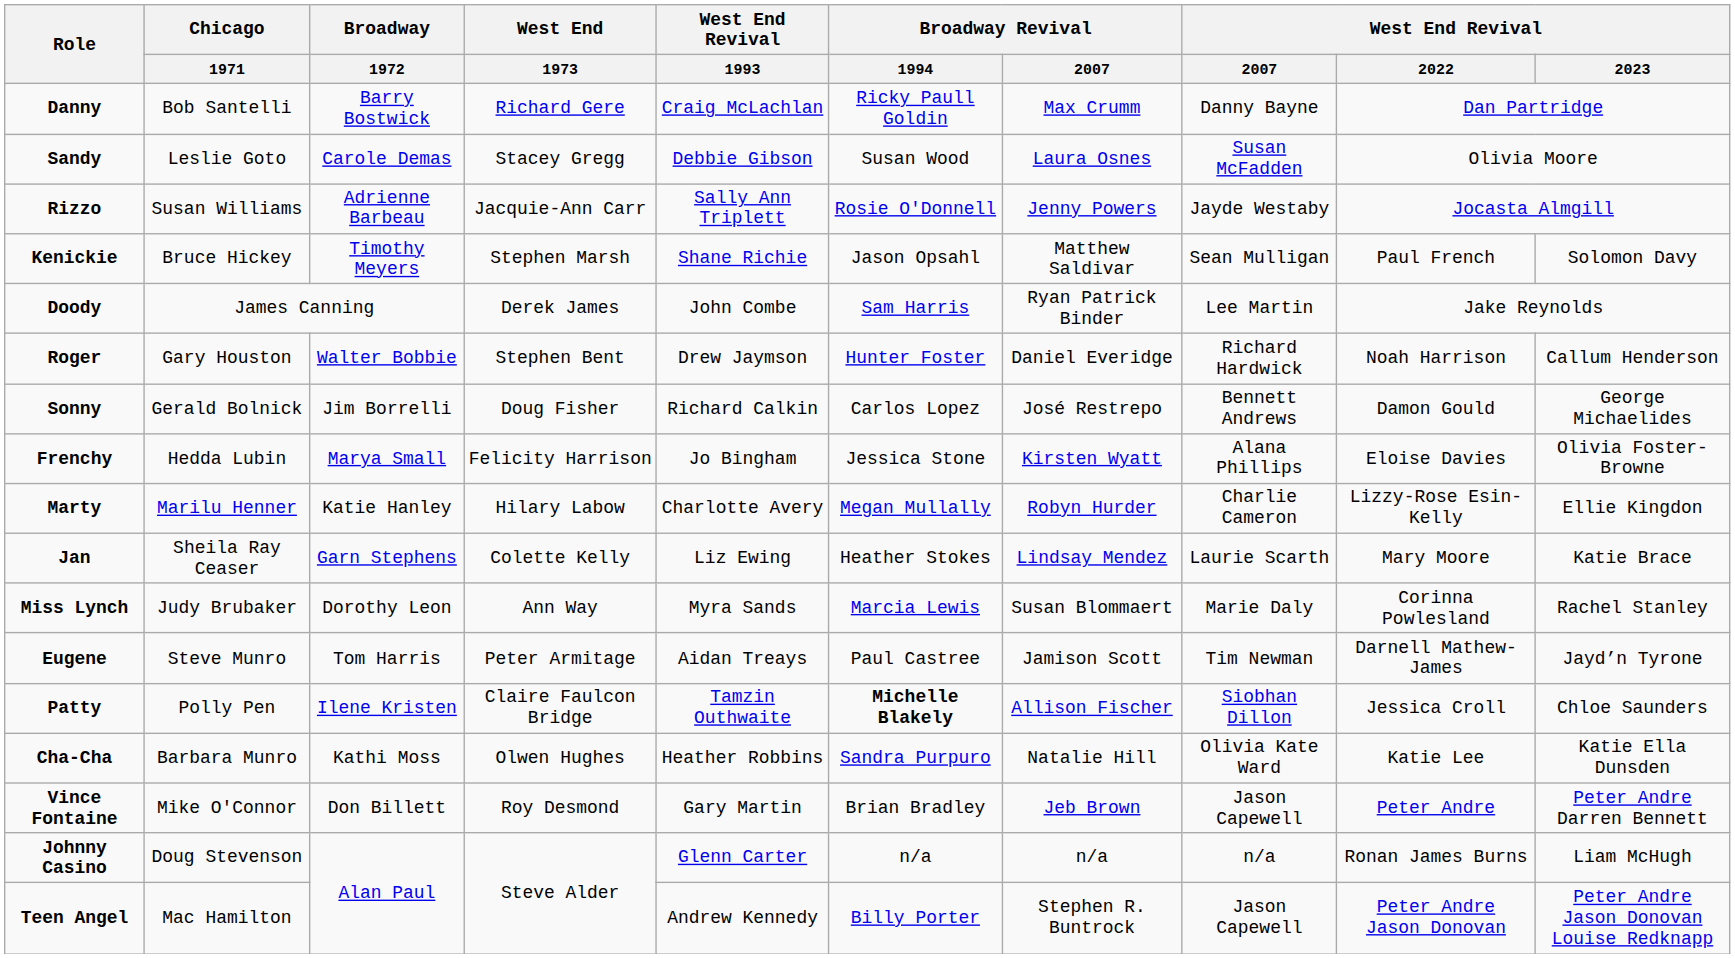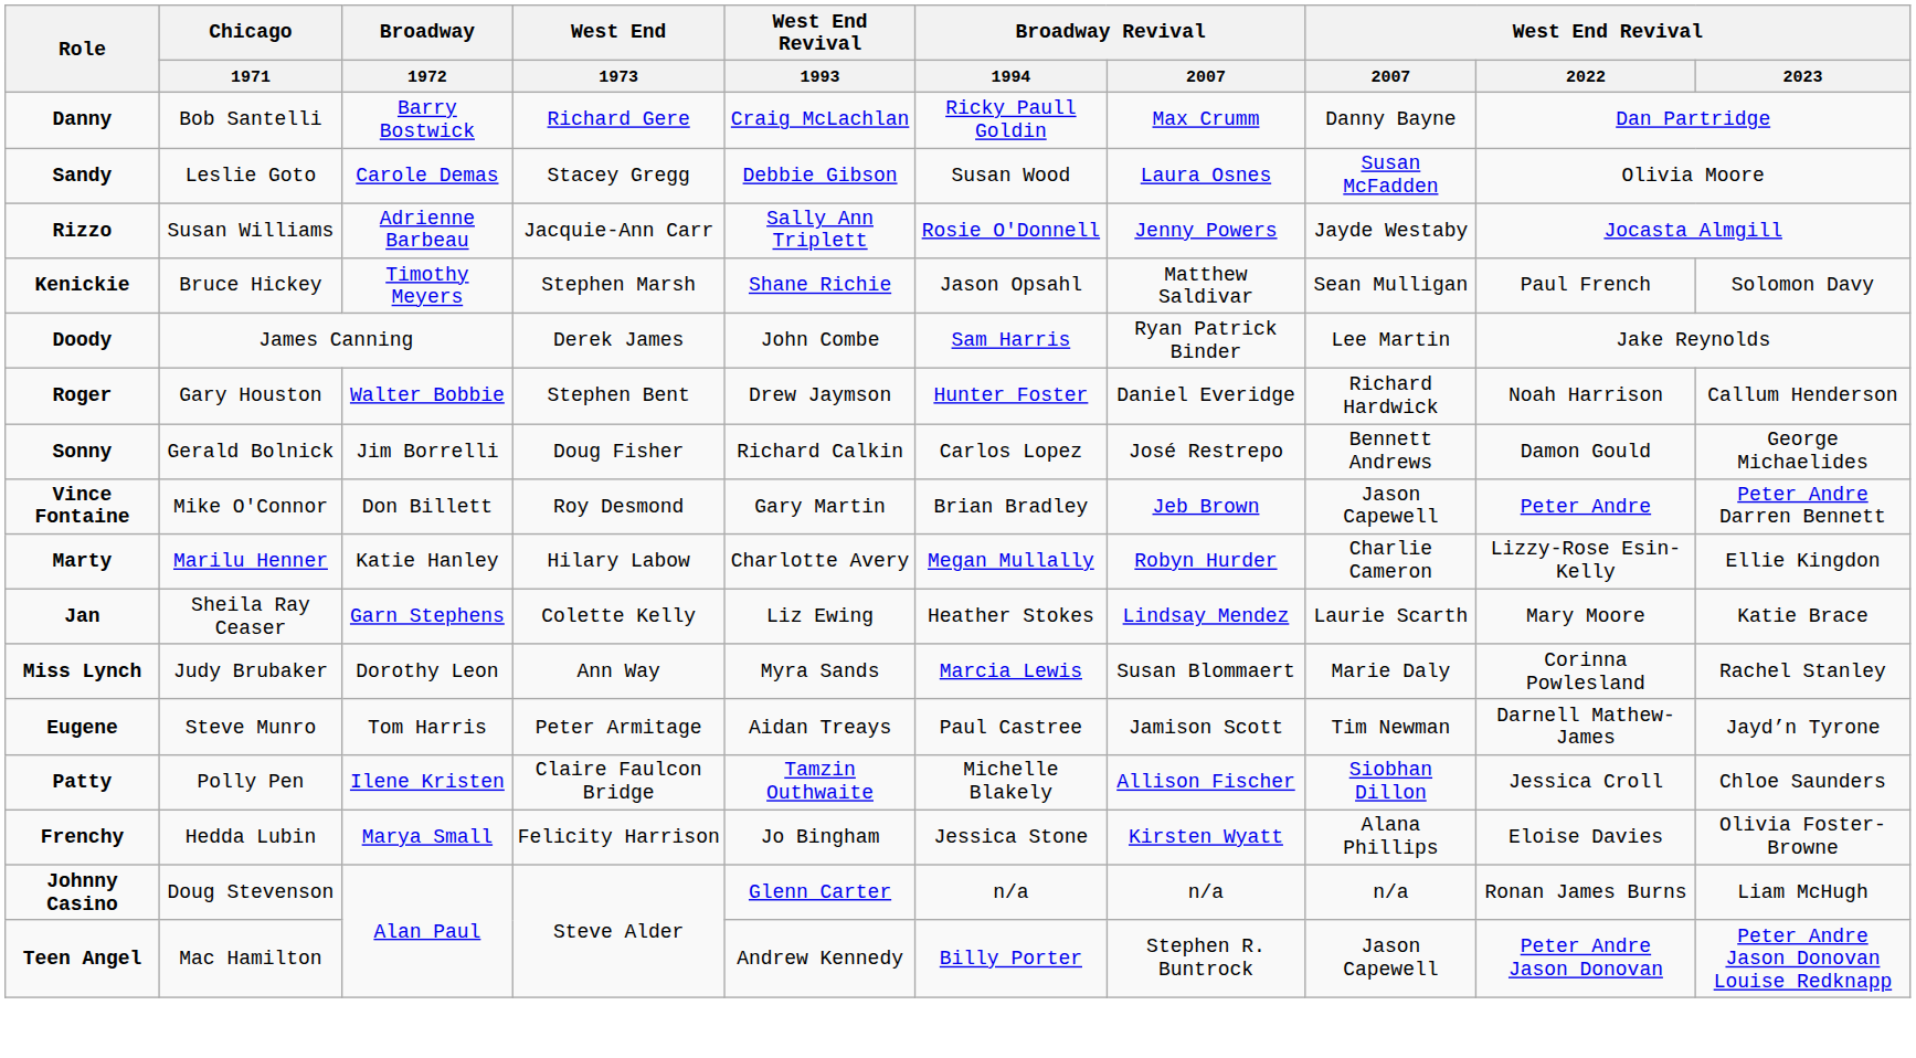 <table class="wikitable sortable">
 <tr>
 <th rowspan="2">Role</th>
 <th>Chicago</th>
 <th>Broadway</th>
 <th>West End</th>
 <th>West End Revival</th>
 <th colspan="2">Broadway Revival</th>
 <th colspan="3">West End Revival</th>
 </tr>
 <tr>
 <th><small>1971</small></th>
 <th><small>1972</small></th>
 <th><small>1973</small></th>
 <th><small>1993</small></th>
 <th><small>1994</small></th>
 <th><small>2007</small></th>
 <th><small>2007</small></th>
 <th><small>2022</small></th>
 <th><small>2023</small></th>
 </tr>
 <tr>
 <td style="text-align:center;"><strong>Danny</strong></td>
 <td style="text-align:center;">Bob Santelli</td>
 <td style="text-align:center;"><a href='#'>Barry Bostwick</a></td>
 <td style="text-align:center;"><a href='#'>Richard Gere</a></td>
 <td style="text-align:center;"><a href='#'>Craig McLachlan</a></td>
 <td style="text-align:center;"><a href='#'>Ricky Paull Goldin</a></td>
 <td style="text-align:center;"><a href='#'>Max Crumm</a></td>
 <td style="text-align:center;">Danny Bayne</td>
 <td colspan="2" style="text-align:center;"><a href='#'>Dan Partridge</a></td>
 </tr>
 <tr>
 <td style="text-align:center;"><strong>Sandy</strong></td>
 <td style="text-align:center;">Leslie Goto</td>
 <td style="text-align:center;"><a href='#'>Carole Demas</a></td>
 <td style="text-align:center;">Stacey Gregg</td>
 <td style="text-align:center;"><a href='#'>Debbie Gibson</a></td>
 <td style="text-align:center;">Susan Wood</td>
 <td style="text-align:center;"><a href='#'>Laura Osnes</a></td>
 <td style="text-align:center;"><a href='#'>Susan McFadden</a></td>
 <td colspan="2" style="text-align:center;">Olivia Moore</td>
 </tr>
 <tr>
 <td style="text-align:center;"><strong>Rizzo</strong></td>
 <td style="text-align:center;">Susan Williams</td>
 <td style="text-align:center;"><a href='#'>Adrienne Barbeau</a></td>
 <td style="text-align:center;">Jacquie-Ann Carr</td>
 <td style="text-align:center;"><a href='#'>Sally Ann Triplett</a></td>
 <td style="text-align:center;"><a href='#'>Rosie O'Donnell</a></td>
 <td style="text-align:center;"><a href='#'>Jenny Powers</a></td>
 <td style="text-align:center;">Jayde Westaby</td>
 <td colspan="2" style="text-align:center;"><a href='#'>Jocasta Almgill</a></td>
 </tr>
 <tr>
 <td style="text-align:center;"><strong>Kenickie</strong></td>
 <td style="text-align:center;">Bruce Hickey</td>
 <td style="text-align:center;"><a href='#'>Timothy Meyers</a></td>
 <td style="text-align:center;">Stephen Marsh</td>
 <td style="text-align:center;"><a href='#'>Shane Richie</a></td>
 <td style="text-align:center;">Jason Opsahl</td>
 <td style="text-align:center;">Matthew Saldivar</td>
 <td style="text-align:center;">Sean Mulligan</td>
 <td style="text-align:center;">Paul French</td>
 <td style="text-align:center;">Solomon Davy</td>
 </tr>
 <tr>
 <td style="text-align:center;"><strong>Doody</strong></td>
 <td colspan="2" style="text-align:center;">James Canning</td>
 <td style="text-align:center;">Derek James</td>
 <td style="text-align:center;">John Combe</td>
 <td style="text-align:center;"><a href='#'>Sam Harris</a></td>
 <td style="text-align:center;">Ryan Patrick Binder</td>
 <td style="text-align:center;">Lee Martin</td>
 <td colspan="2" style="text-align:center;">Jake Reynolds</td>
 </tr>
 <tr>
 <td style="text-align:center;"><strong>Roger</strong></td>
 <td style="text-align:center;">Gary Houston</td>
 <td style="text-align:center;"><a href='#'>Walter Bobbie</a></td>
 <td style="text-align:center;">Stephen Bent</td>
 <td style="text-align:center;">Drew Jaymson</td>
 <td style="text-align:center;"><a href='#'>Hunter Foster</a></td>
 <td style="text-align:center;">Daniel Everidge</td>
 <td style="text-align:center;">Richard Hardwick</td>
 <td style="text-align:center;">Noah Harrison</td>
 <td style="text-align:center;">Callum Henderson</td>
 </tr>
 <tr>
 <td style="text-align:center;"><strong>Sonny</strong></td>
 <td style="text-align:center;">Gerald Bolnick</td>
 <td style="text-align:center;">Jim Borrelli</td>
 <td style="text-align:center;">Doug Fisher</td>
 <td style="text-align:center;">Richard Calkin</td>
 <td style="text-align:center;">Carlos Lopez</td>
 <td style="text-align:center;">José Restrepo</td>
 <td style="text-align:center;">Bennett Andrews</td>
 <td style="text-align:center;">Damon Gould</td>
 <td style="text-align:center;">George Michaelides</td>
 </tr>
 <tr>
-<td style="text-align:center;"><strong>Frenchy</strong></td>
-<td style="text-align:center;">Hedda Lubin</td>
-<td style="text-align:center;"><a href='#'>Marya Small</a></td>
-<td style="text-align:center;">Felicity Harrison</td>
-<td style="text-align:center;">Jo Bingham</td>
-<td style="text-align:center;">Jessica Stone</td>
-<td style="text-align:center;"><a href='#'>Kirsten Wyatt</a></td>
-<td style="text-align:center;">Alana Phillips</td>
-<td style="text-align:center;">Eloise Davies</td>
-<td style="text-align:center;">Olivia Foster-Browne</td>
+<td style="text-align:center;"><strong>Vince Fontaine</strong></td>
+<td style="text-align:center;">Mike O'Connor</td>
+<td style="text-align:center;">Don Billett</td>
+<td style="text-align:center;">Roy Desmond</td>
+<td style="text-align:center;">Gary Martin</td>
+<td style="text-align:center;">Brian Bradley</td>
+<td style="text-align:center;"><a href='#'>Jeb Brown</a></td>
+<td style="text-align:center;">Jason Capewell</td>
+<td style="text-align:center;"><a href='#'>Peter Andre</a></td>
+<td style="text-align:center;"><a href='#'>Peter Andre</a><br>Darren Bennett</td>
 </tr>
 <tr>
 <td style="text-align:center;"><strong>Marty</strong></td>
 <td style="text-align:center;"><a href='#'>Marilu Henner</a></td>
 <td style="text-align:center;">Katie Hanley</td>
 <td style="text-align:center;">Hilary Labow</td>
 <td style="text-align:center;">Charlotte Avery</td>
 <td style="text-align:center;"><a href='#'>Megan Mullally</a></td>
 <td style="text-align:center;"><a href='#'>Robyn Hurder</a></td>
 <td style="text-align:center;">Charlie Cameron</td>
 <td style="text-align:center;">Lizzy-Rose Esin-Kelly</td>
 <td style="text-align:center;">Ellie Kingdon</td>
 </tr>
 <tr>
 <td style="text-align:center;"><strong>Jan</strong></td>
 <td style="text-align:center;">Sheila Ray Ceaser</td>
 <td style="text-align:center;"><a href='#'>Garn Stephens</a></td>
 <td style="text-align:center;">Colette Kelly</td>
 <td style="text-align:center;">Liz Ewing</td>
 <td style="text-align:center;">Heather Stokes</td>
 <td style="text-align:center;"><a href='#'>Lindsay Mendez</a></td>
 <td style="text-align:center;">Laurie Scarth</td>
 <td style="text-align:center;">Mary Moore</td>
 <td style="text-align:center;">Katie Brace</td>
 </tr>
 <tr>
 <td style="text-align:center;"><strong>Miss Lynch</strong></td>
 <td style="text-align:center;">Judy Brubaker</td>
 <td style="text-align:center;">Dorothy Leon</td>
 <td style="text-align:center;">Ann Way</td>
 <td style="text-align:center;">Myra Sands</td>
 <td style="text-align:center;"><a href='#'>Marcia Lewis</a></td>
 <td style="text-align:center;">Susan Blommaert</td>
 <td style="text-align:center;">Marie Daly</td>
 <td style="text-align:center;">Corinna Powlesland</td>
 <td style="text-align:center;">Rachel Stanley</td>
 </tr>
 <tr>
 <td style="text-align:center;"><strong>Eugene</strong></td>
 <td style="text-align:center;">Steve Munro</td>
 <td style="text-align:center;">Tom Harris</td>
 <td style="text-align:center;">Peter Armitage</td>
 <td style="text-align:center;">Aidan Treays</td>
 <td style="text-align:center;">Paul Castree</td>
 <td style="text-align:center;">Jamison Scott</td>
 <td style="text-align:center;">Tim Newman</td>
 <td style="text-align:center;">Darnell Mathew-James</td>
 <td style="text-align:center;">Jayd’n Tyrone</td>
 </tr>
 <tr>
 <td style="text-align:center;"><strong>Patty</strong></td>
 <td style="text-align:center;">Polly Pen</td>
 <td style="text-align:center;"><a href='#'>Ilene Kristen</a></td>
 <td style="text-align:center;">Claire Faulcon Bridge</td>
 <td style="text-align:center;"><a href='#'>Tamzin Outhwaite</a></td>
-<td style="text-align:center;"><strong>Michelle Blakely</strong></td>
+<td style="text-align:center;">Michelle Blakely</td>
 <td style="text-align:center;"><a href='#'>Allison Fischer</a></td>
 <td style="text-align:center;"><a href='#'>Siobhan Dillon</a></td>
 <td style="text-align:center;">Jessica Croll</td>
 <td style="text-align:center;">Chloe Saunders</td>
 </tr>
 <tr>
-<td style="text-align:center;"><strong>Cha-Cha</strong></td>
-<td style="text-align:center;">Barbara Munro</td>
-<td style="text-align:center;">Kathi Moss</td>
-<td style="text-align:center;">Olwen Hughes</td>
-<td style="text-align:center;">Heather Robbins</td>
-<td style="text-align:center;"><a href='#'>Sandra Purpuro</a></td>
-<td style="text-align:center;">Natalie Hill</td>
-<td style="text-align:center;">Olivia Kate Ward</td>
-<td style="text-align:center;">Katie Lee</td>
-<td style="text-align:center;">Katie Ella Dunsden</td>
-</tr>
-<tr>
-<td style="text-align:center;"><strong>Vince Fontaine</strong></td>
-<td style="text-align:center;">Mike O'Connor</td>
-<td style="text-align:center;">Don Billett</td>
-<td style="text-align:center;">Roy Desmond</td>
-<td style="text-align:center;">Gary Martin</td>
-<td style="text-align:center;">Brian Bradley</td>
-<td style="text-align:center;"><a href='#'>Jeb Brown</a></td>
-<td style="text-align:center;">Jason Capewell</td>
-<td style="text-align:center;"><a href='#'>Peter Andre</a></td>
-<td style="text-align:center;"><a href='#'>Peter Andre</a><br>Darren Bennett</td>
+<td style="text-align:center;"><strong>Frenchy</strong></td>
+<td style="text-align:center;">Hedda Lubin</td>
+<td style="text-align:center;"><a href='#'>Marya Small</a></td>
+<td style="text-align:center;">Felicity Harrison</td>
+<td style="text-align:center;">Jo Bingham</td>
+<td style="text-align:center;">Jessica Stone</td>
+<td style="text-align:center;"><a href='#'>Kirsten Wyatt</a></td>
+<td style="text-align:center;">Alana Phillips</td>
+<td style="text-align:center;">Eloise Davies</td>
+<td style="text-align:center;">Olivia Foster-Browne</td>
 </tr>
 <tr>
 <td style="text-align:center;"><strong>Johnny Casino</strong></td>
 <td style="text-align:center;">Doug Stevenson</td>
 <td rowspan="2" style="text-align:center;"><a href='#'>Alan Paul</a></td>
 <td rowspan="2" style="text-align:center;">Steve Alder</td>
 <td style="text-align:center;"><a href='#'>Glenn Carter</a></td>
 <td style="text-align:center;">n/a</td>
 <td style="text-align:center;">n/a</td>
 <td style="text-align:center;">n/a</td>
 <td style="text-align:center;">Ronan James Burns</td>
 <td style="text-align:center;">Liam McHugh</td>
 </tr>
 <tr>
 <td style="text-align:center;"><strong>Teen Angel</strong></td>
 <td style="text-align:center;">Mac Hamilton</td>
 <td style="text-align:center;">Andrew Kennedy</td>
 <td style="text-align:center;"><a href='#'>Billy Porter</a></td>
 <td style="text-align:center;">Stephen R. Buntrock</td>
 <td style="text-align:center;">Jason Capewell</td>
 <td style="text-align:center;"><a href='#'>Peter Andre</a><br><a href='#'>Jason Donovan</a></td>
 <td style="text-align:center;"><a href='#'>Peter Andre</a><br><a href='#'>Jason Donovan</a><br><a href='#'>Louise Redknapp</a></td>
 </tr>
 </table>
